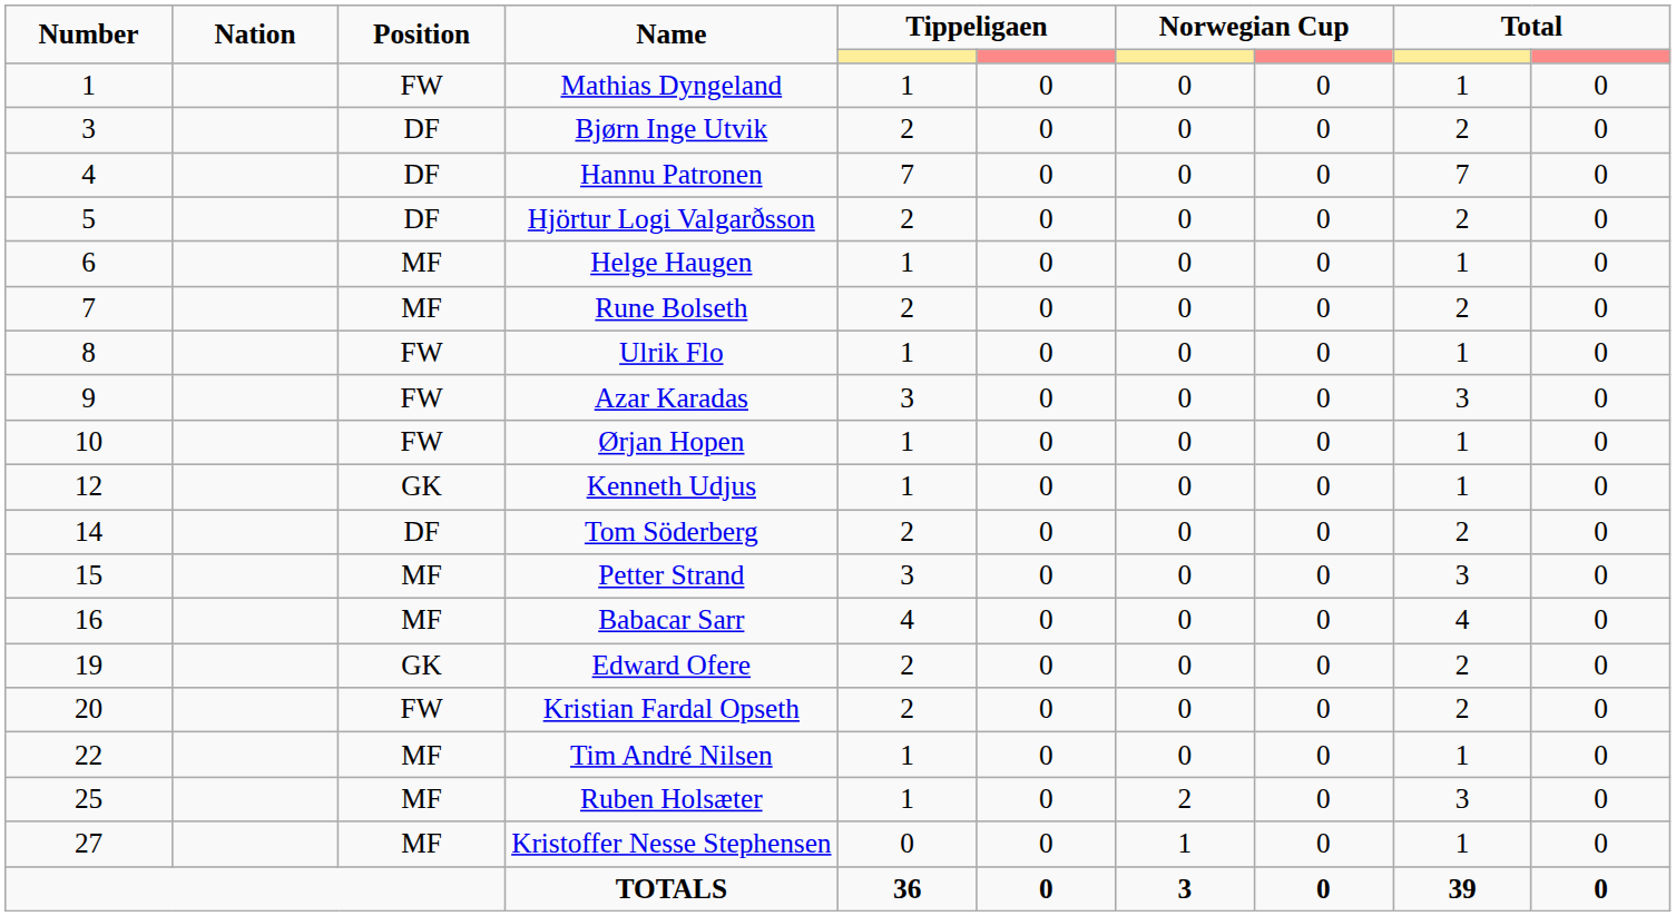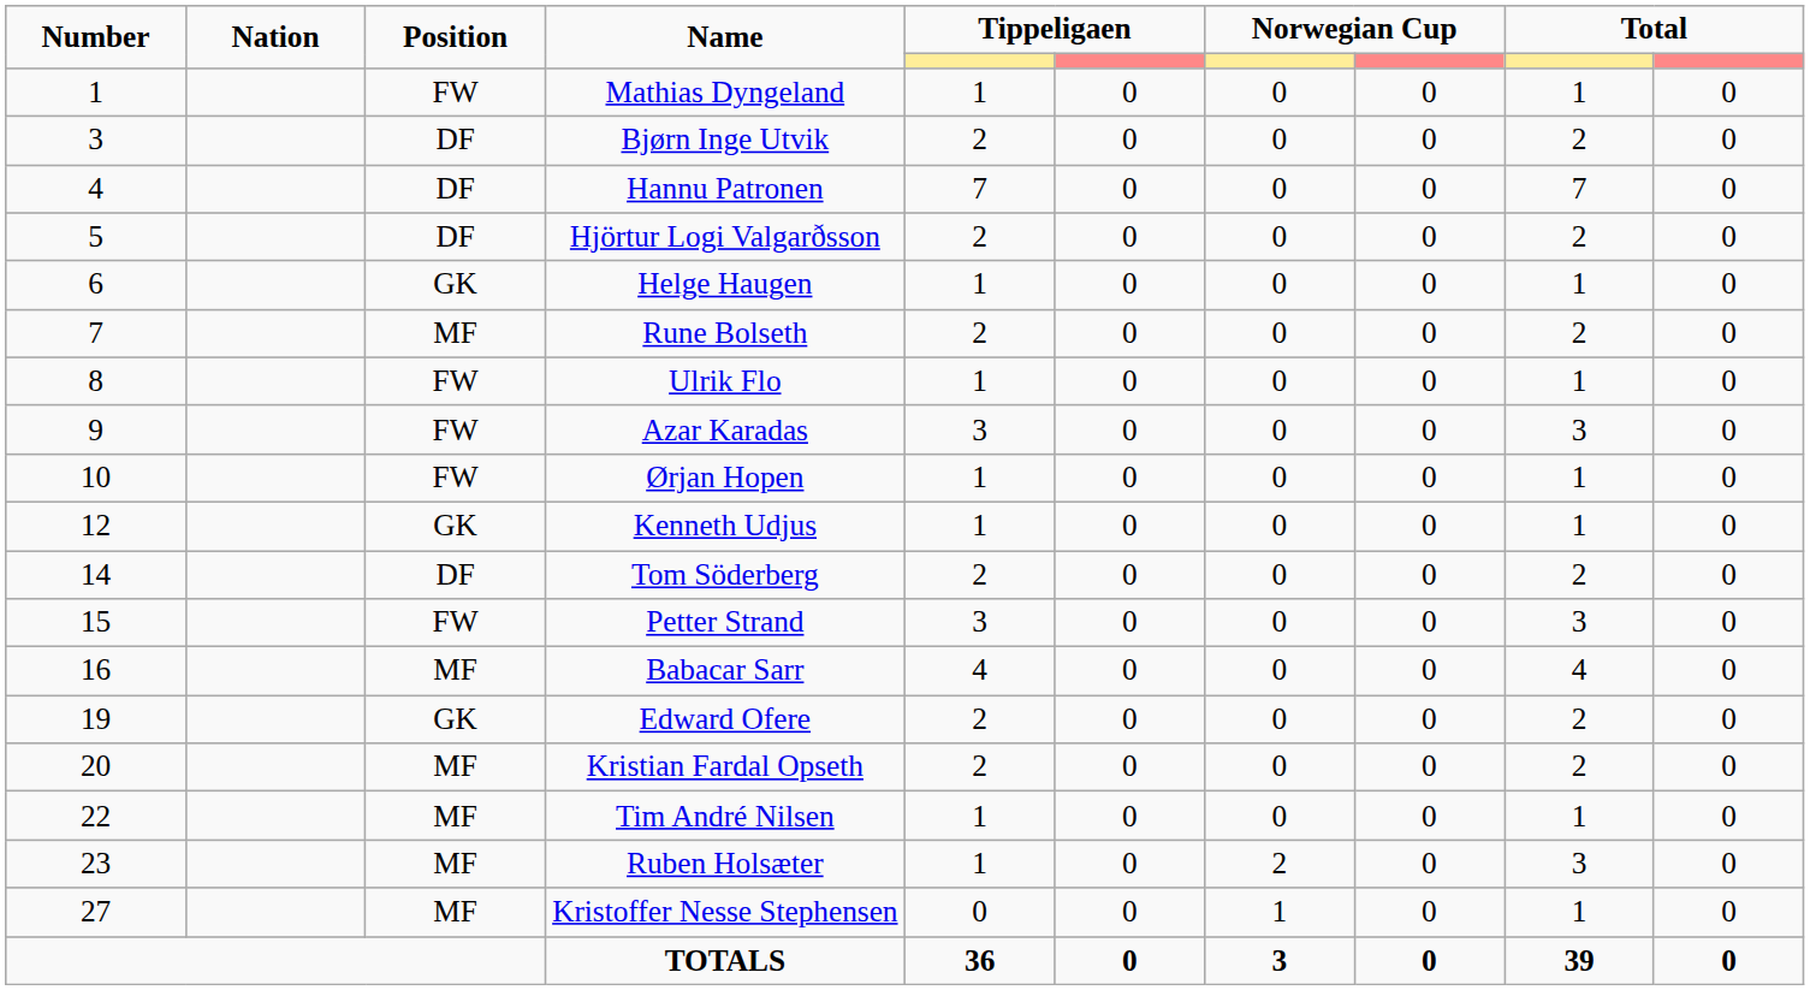 <table class="wikitable" style="font-size: 100%; text-align: center;">
 <tr>
 <td rowspan=2 width="10%" align=center><strong>Number</strong></td>
 <td rowspan=2 width="10%" align=center><strong>Nation</strong></td>
 <td rowspan=2 width="10%" align=center><strong>Position</strong></td>
 <td rowspan=2 width="20%" align=center><strong>Name</strong></td>
 <td colspan=2 align=center><strong>Tippeligaen</strong></td>
 <td colspan=2 align=center><strong>Norwegian Cup</strong></td>
 <td colspan=2 align=center><strong>Total</strong></td>
 </tr>
 <tr>
 <th width=60 style="background: #FFEE99"></th>
 <th width=60 style="background: #FF8888"></th>
 <th width=60 style="background: #FFEE99"></th>
 <th width=60 style="background: #FF8888"></th>
 <th width=60 style="background: #FFEE99"></th>
 <th width=60 style="background: #FF8888"></th>
 </tr>
 <tr>
 <td>1</td>
 <td></td>
 <td>FW</td>
 <td><a href='#'>Mathias Dyngeland</a></td>
 <td>1</td>
 <td>0</td>
 <td>0</td>
 <td>0</td>
 <td>1</td>
 <td>0</td>
 </tr>
 <tr>
 <td>3</td>
 <td></td>
 <td>DF</td>
 <td><a href='#'>Bjørn Inge Utvik</a></td>
 <td>2</td>
 <td>0</td>
 <td>0</td>
 <td>0</td>
 <td>2</td>
 <td>0</td>
 </tr>
 <tr>
 <td>4</td>
 <td></td>
 <td>DF</td>
 <td><a href='#'>Hannu Patronen</a></td>
 <td>7</td>
 <td>0</td>
 <td>0</td>
 <td>0</td>
 <td>7</td>
 <td>0</td>
 </tr>
 <tr>
 <td>5</td>
 <td></td>
 <td>DF</td>
 <td><a href='#'>Hjörtur Logi Valgarðsson</a></td>
 <td>2</td>
 <td>0</td>
 <td>0</td>
 <td>0</td>
 <td>2</td>
 <td>0</td>
 </tr>
 <tr>
 <td>6</td>
 <td></td>
-<td>MF</td>
+<td>GK</td>
 <td><a href='#'>Helge Haugen</a></td>
 <td>1</td>
 <td>0</td>
 <td>0</td>
 <td>0</td>
 <td>1</td>
 <td>0</td>
 </tr>
 <tr>
 <td>7</td>
 <td></td>
 <td>MF</td>
 <td><a href='#'>Rune Bolseth</a></td>
 <td>2</td>
 <td>0</td>
 <td>0</td>
 <td>0</td>
 <td>2</td>
 <td>0</td>
 </tr>
 <tr>
 <td>8</td>
 <td></td>
 <td>FW</td>
 <td><a href='#'>Ulrik Flo</a></td>
 <td>1</td>
 <td>0</td>
 <td>0</td>
 <td>0</td>
 <td>1</td>
 <td>0</td>
 </tr>
 <tr>
 <td>9</td>
 <td></td>
 <td>FW</td>
 <td><a href='#'>Azar Karadas</a></td>
 <td>3</td>
 <td>0</td>
 <td>0</td>
 <td>0</td>
 <td>3</td>
 <td>0</td>
 </tr>
 <tr>
 <td>10</td>
 <td></td>
 <td>FW</td>
 <td><a href='#'>Ørjan Hopen</a></td>
 <td>1</td>
 <td>0</td>
 <td>0</td>
 <td>0</td>
 <td>1</td>
 <td>0</td>
 </tr>
 <tr>
 <td>12</td>
 <td></td>
 <td>GK</td>
 <td><a href='#'>Kenneth Udjus</a></td>
 <td>1</td>
 <td>0</td>
 <td>0</td>
 <td>0</td>
 <td>1</td>
 <td>0</td>
 </tr>
 <tr>
 <td>14</td>
 <td></td>
 <td>DF</td>
 <td><a href='#'>Tom Söderberg</a></td>
 <td>2</td>
 <td>0</td>
 <td>0</td>
 <td>0</td>
 <td>2</td>
 <td>0</td>
 </tr>
 <tr>
 <td>15</td>
 <td></td>
-<td>MF</td>
+<td>FW</td>
 <td><a href='#'>Petter Strand</a></td>
 <td>3</td>
 <td>0</td>
 <td>0</td>
 <td>0</td>
 <td>3</td>
 <td>0</td>
 </tr>
 <tr>
 <td>16</td>
 <td></td>
 <td>MF</td>
 <td><a href='#'>Babacar Sarr</a></td>
 <td>4</td>
 <td>0</td>
 <td>0</td>
 <td>0</td>
 <td>4</td>
 <td>0</td>
 </tr>
 <tr>
 <td>19</td>
 <td></td>
 <td>GK</td>
 <td><a href='#'>Edward Ofere</a></td>
 <td>2</td>
 <td>0</td>
 <td>0</td>
 <td>0</td>
 <td>2</td>
 <td>0</td>
 </tr>
 <tr>
 <td>20</td>
 <td></td>
-<td>FW</td>
+<td>MF</td>
 <td><a href='#'>Kristian Fardal Opseth</a></td>
 <td>2</td>
 <td>0</td>
 <td>0</td>
 <td>0</td>
 <td>2</td>
 <td>0</td>
 </tr>
 <tr>
 <td>22</td>
 <td></td>
 <td>MF</td>
 <td><a href='#'>Tim André Nilsen</a></td>
 <td>1</td>
 <td>0</td>
 <td>0</td>
 <td>0</td>
 <td>1</td>
 <td>0</td>
 </tr>
 <tr>
-<td>25</td>
+<td>23</td>
 <td></td>
 <td>MF</td>
 <td><a href='#'>Ruben Holsæter</a></td>
 <td>1</td>
 <td>0</td>
 <td>2</td>
 <td>0</td>
 <td>3</td>
 <td>0</td>
 </tr>
 <tr>
 <td>27</td>
 <td></td>
 <td>MF</td>
 <td><a href='#'>Kristoffer Nesse Stephensen</a></td>
 <td>0</td>
 <td>0</td>
 <td>1</td>
 <td>0</td>
 <td>1</td>
 <td>0</td>
 </tr>
 <tr>
 <td colspan=3></td>
 <td><strong>TOTALS</strong></td>
 <td><strong>36</strong></td>
 <td><strong>0</strong></td>
 <td><strong>3</strong></td>
 <td><strong>0</strong></td>
 <td><strong>39</strong></td>
 <td><strong>0</strong></td>
 </tr>
 </table>
